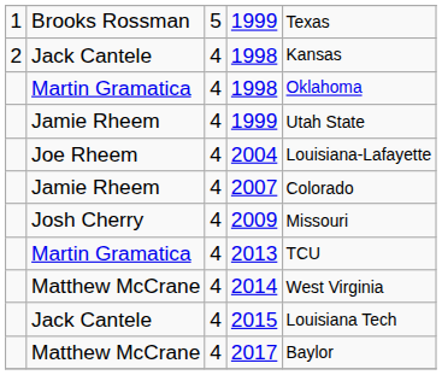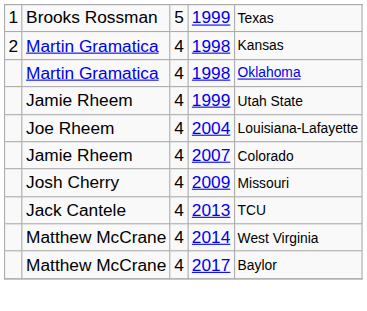 <table class="wikitable">
 <tr>
 </tr>
 <tr>
 <td>1</td>
 <td>Brooks Rossman</td>
 <td>5</td>
 <td><a href='#'>1999</a></td>
 <td style="font-size:80%;">Texas</td>
 </tr>
 <tr>
 <td>2</td>
-<td>Jack Cantele</td>
+<td><a href='#'>Martin Gramatica</a></td>
 <td>4</td>
 <td><a href='#'>1998</a></td>
 <td style="font-size:80%;">Kansas</td>
 </tr>
 <tr>
 <td></td>
 <td><a href='#'>Martin Gramatica</a></td>
 <td>4</td>
 <td><a href='#'>1998</a></td>
 <td style="font-size:80%;"><a href='#'>Oklahoma</a></td>
 </tr>
 <tr>
 <td></td>
 <td>Jamie Rheem</td>
 <td>4</td>
 <td><a href='#'>1999</a></td>
 <td style="font-size:80%;">Utah State</td>
 </tr>
 <tr>
 <td></td>
 <td>Joe Rheem</td>
 <td>4</td>
 <td><a href='#'>2004</a></td>
 <td style="font-size:80%;">Louisiana-Lafayette</td>
 </tr>
 <tr>
 <td></td>
 <td>Jamie Rheem</td>
 <td>4</td>
 <td><a href='#'>2007</a></td>
 <td style="font-size:80%;">Colorado</td>
 </tr>
 <tr>
 <td></td>
 <td>Josh Cherry</td>
 <td>4</td>
 <td><a href='#'>2009</a></td>
 <td style="font-size:80%;">Missouri</td>
 </tr>
 <tr>
 <td></td>
-<td><a href='#'>Martin Gramatica</a></td>
+<td>Jack Cantele</td>
 <td>4</td>
 <td><a href='#'>2013</a></td>
 <td style="font-size:80%;">TCU</td>
 </tr>
 <tr>
 <td></td>
 <td>Matthew McCrane</td>
 <td>4</td>
 <td><a href='#'>2014</a></td>
 <td style="font-size:80%;">West Virginia</td>
 </tr>
 <tr>
 <td></td>
-<td>Jack Cantele</td>
-<td>4</td>
-<td><a href='#'>2015</a></td>
-<td style="font-size:80%;">Louisiana Tech</td>
-</tr>
-<tr>
-<td></td>
 <td>Matthew McCrane</td>
 <td>4</td>
 <td><a href='#'>2017</a></td>
 <td style="font-size:80%;">Baylor</td>
 </tr>
 <tr>
 </tr>
 </table>
